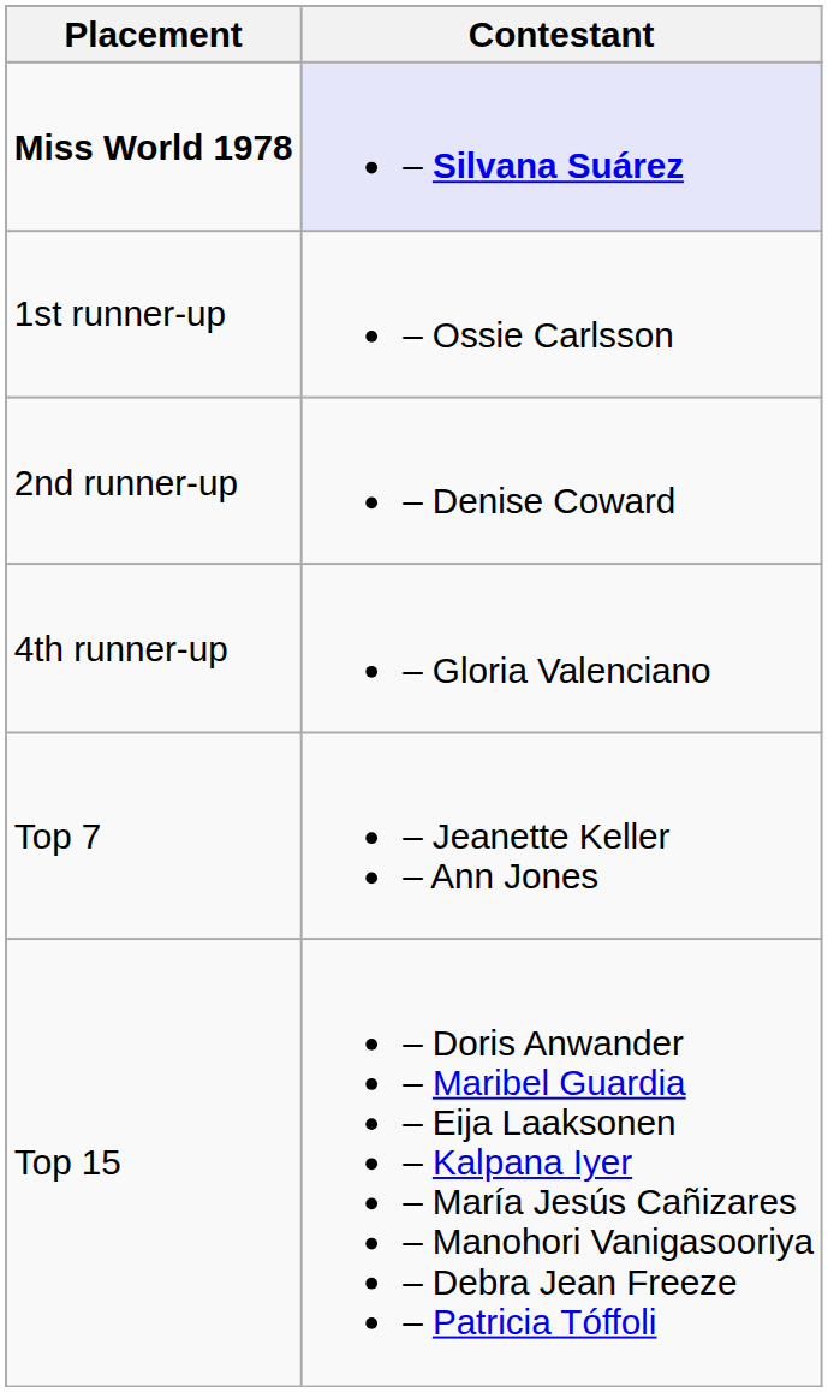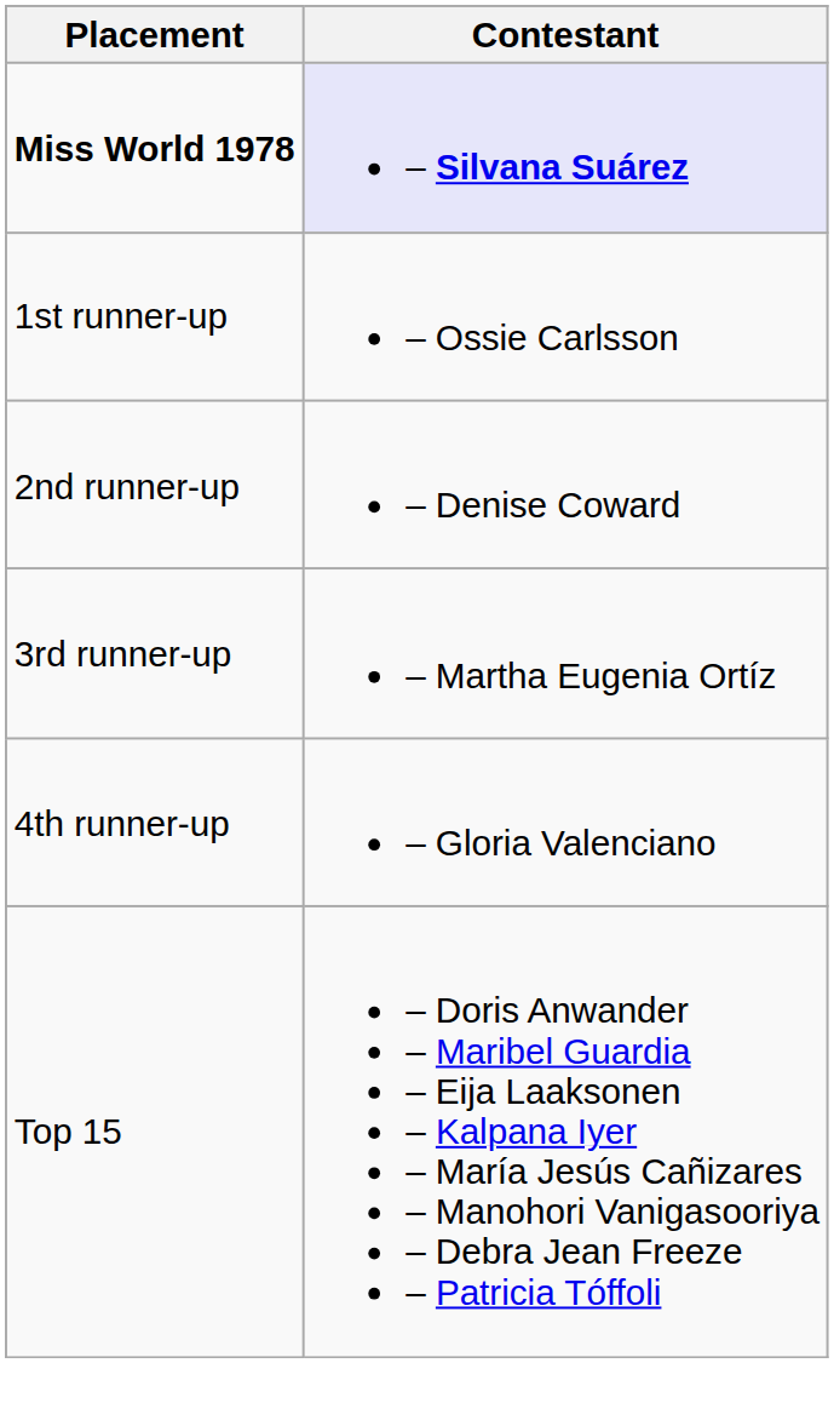 <table class="wikitable sortable" style="font-size:95%;">
 <tr>
 <th>Placement</th>
 <th>Contestant</th>
 </tr>
 <tr>
 <td><strong>Miss World 1978</strong></td>
 <td style="background: lavender;"><br><ul><li><strong></strong> – <strong><a href='#'>Silvana Suárez</a></strong></li></ul></td>
 </tr>
 <tr>
 <td>1st runner-up</td>
 <td><br><ul><li> – Ossie Carlsson</li></ul></td>
 </tr>
 <tr>
 <td>2nd runner-up</td>
 <td><br><ul><li> – Denise Coward</li></ul></td>
 </tr>
 <tr>
+<td>3rd runner-up</td>
+<td><br><ul><li> – Martha Eugenia Ortíz</li></ul></td>
+</tr>
+<tr>
 <td>4th runner-up</td>
 <td><br><ul><li> – Gloria Valenciano</li></ul></td>
-</tr>
-<tr>
-<td>Top 7</td>
-<td><br><ul><li> – Jeanette Keller</li><li> – Ann Jones</li></ul></td>
 </tr>
 <tr>
 <td>Top 15</td>
 <td><br><ul><li> – Doris Anwander</li><li> – <a href='#'>Maribel Guardia</a></li><li> – Eija Laaksonen</li><li> – <a href='#'>Kalpana Iyer</a></li><li> – María Jesús Cañizares</li><li> – Manohori Vanigasooriya</li><li> – Debra Jean Freeze</li><li> – <a href='#'>Patricia Tóffoli</a></li></ul></td>
 </tr>
 </table>
